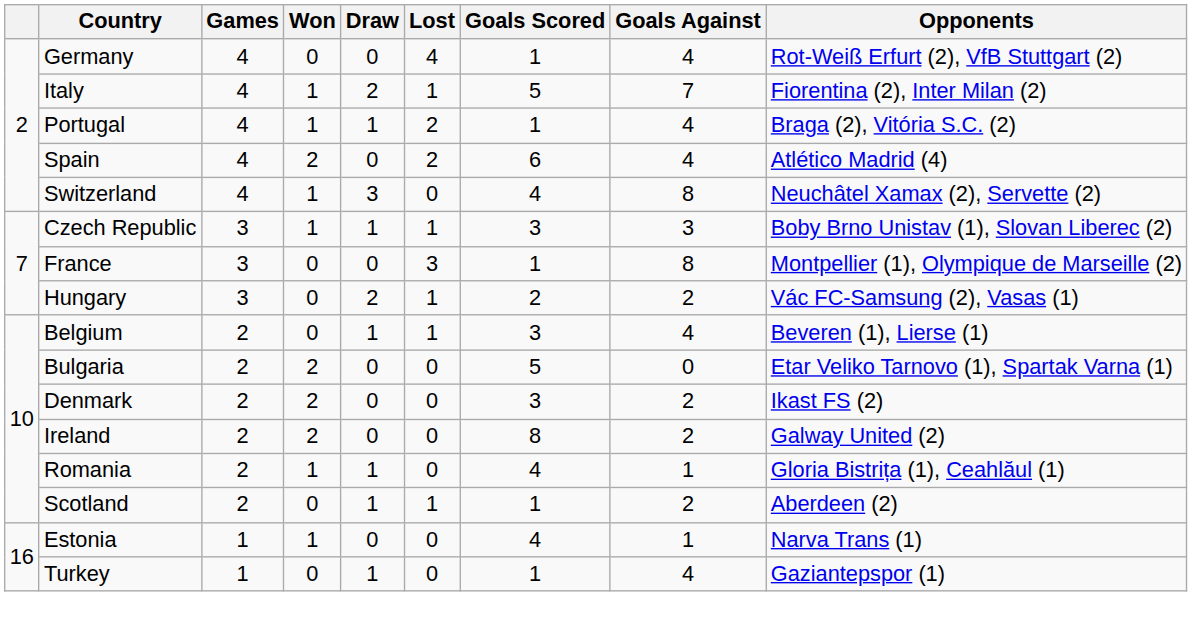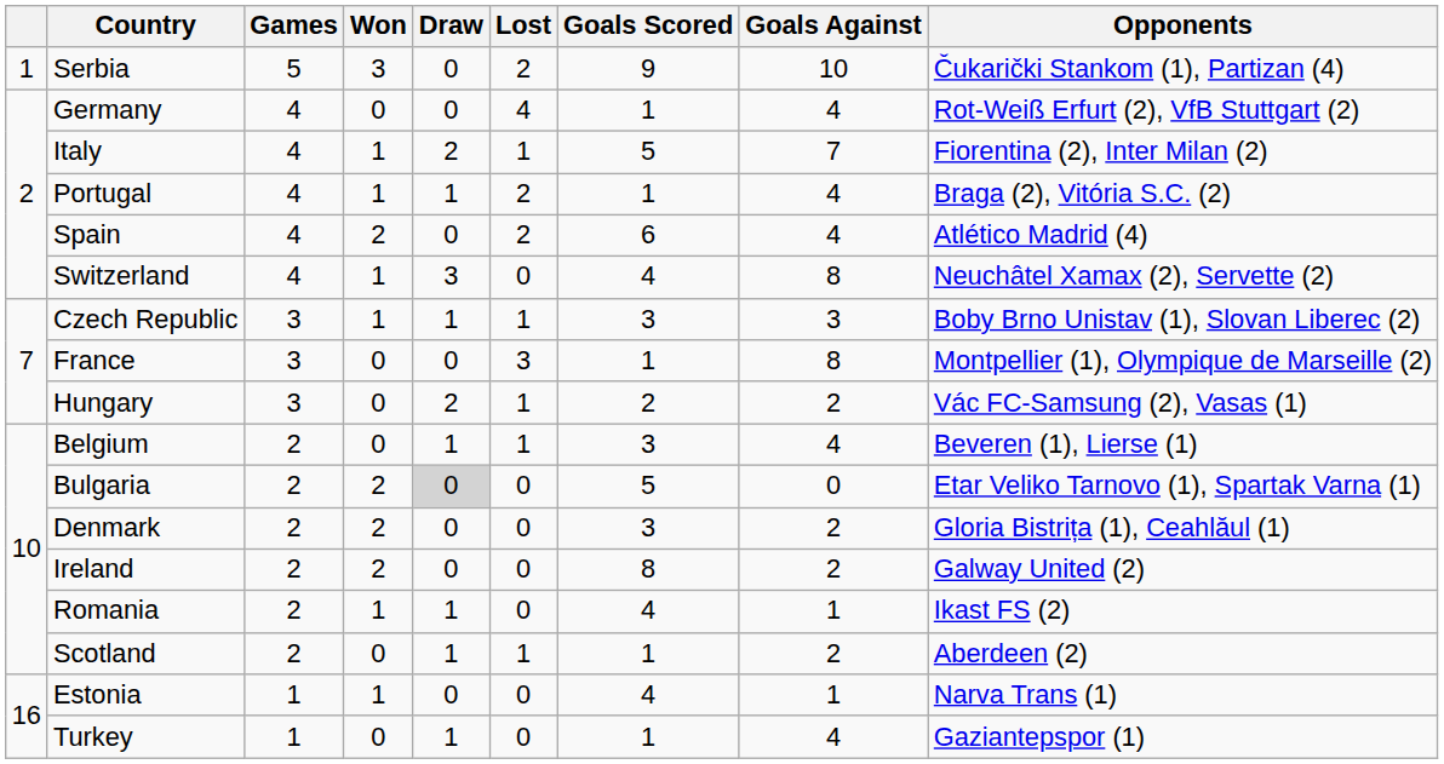 <table class="wikitable sortable" style="text-align: center">
 <tr>
 <th></th>
 <th>Country</th>
 <th>Games</th>
 <th>Won</th>
 <th>Draw</th>
 <th>Lost</th>
 <th>Goals Scored</th>
 <th>Goals Against</th>
 <th>Opponents</th>
+</tr>
+<tr>
+<td>1</td>
+<td align=left> Serbia</td>
+<td>5</td>
+<td>3</td>
+<td>0</td>
+<td>2</td>
+<td>9</td>
+<td>10</td>
+<td align=left><a href='#'>Čukarički Stankom</a> (1), <a href='#'>Partizan</a> (4)</td>
 </tr>
 <tr>
 <td rowspan="5">2</td>
 <td align=left> Germany</td>
 <td>4</td>
 <td>0</td>
 <td>0</td>
 <td>4</td>
 <td>1</td>
 <td>4</td>
 <td align=left><a href='#'>Rot-Weiß Erfurt</a> (2), <a href='#'>VfB Stuttgart</a> (2)</td>
 </tr>
 <tr>
 <td align=left> Italy</td>
 <td>4</td>
 <td>1</td>
 <td>2</td>
 <td>1</td>
 <td>5</td>
 <td>7</td>
 <td align=left><a href='#'>Fiorentina</a> (2), <a href='#'>Inter Milan</a> (2)</td>
 </tr>
 <tr>
 <td align=left> Portugal</td>
 <td>4</td>
 <td>1</td>
 <td>1</td>
 <td>2</td>
 <td>1</td>
 <td>4</td>
 <td align=left><a href='#'>Braga</a> (2), <a href='#'>Vitória S.C.</a> (2)</td>
 </tr>
 <tr>
 <td align=left> Spain</td>
 <td>4</td>
 <td>2</td>
 <td>0</td>
 <td>2</td>
 <td>6</td>
 <td>4</td>
 <td align=left><a href='#'>Atlético Madrid</a> (4)</td>
 </tr>
 <tr>
 <td align=left> Switzerland</td>
 <td>4</td>
 <td>1</td>
 <td>3</td>
 <td>0</td>
 <td>4</td>
 <td>8</td>
 <td align=left><a href='#'>Neuchâtel Xamax</a> (2), <a href='#'>Servette</a> (2)</td>
 </tr>
 <tr>
 <td rowspan="3">7</td>
 <td align=left> Czech Republic</td>
 <td>3</td>
 <td>1</td>
 <td>1</td>
 <td>1</td>
 <td>3</td>
 <td>3</td>
 <td align=left><a href='#'>Boby Brno Unistav</a> (1), <a href='#'>Slovan Liberec</a> (2)</td>
 </tr>
 <tr>
 <td align=left> France</td>
 <td>3</td>
 <td>0</td>
 <td>0</td>
 <td>3</td>
 <td>1</td>
 <td>8</td>
 <td align=left><a href='#'>Montpellier</a> (1), <a href='#'>Olympique de Marseille</a> (2)</td>
 </tr>
 <tr>
 <td align=left> Hungary</td>
 <td>3</td>
 <td>0</td>
 <td>2</td>
 <td>1</td>
 <td>2</td>
 <td>2</td>
 <td align=left><a href='#'>Vác FC-Samsung</a> (2), <a href='#'>Vasas</a> (1)</td>
 </tr>
 <tr>
 <td rowspan="6">10</td>
 <td align=left> Belgium</td>
 <td>2</td>
 <td>0</td>
 <td>1</td>
 <td>1</td>
 <td>3</td>
 <td>4</td>
 <td align=left><a href='#'>Beveren</a> (1), <a href='#'>Lierse</a> (1)</td>
 </tr>
 <tr>
 <td align=left> Bulgaria</td>
 <td>2</td>
 <td>2</td>
-<td>0</td>
+<td style="background: lightgrey;">0</td>
 <td>0</td>
 <td>5</td>
 <td>0</td>
 <td align=left><a href='#'>Etar Veliko Tarnovo</a> (1), <a href='#'>Spartak Varna</a> (1)</td>
 </tr>
 <tr>
 <td align=left> Denmark</td>
 <td>2</td>
 <td>2</td>
 <td>0</td>
 <td>0</td>
 <td>3</td>
 <td>2</td>
-<td align=left><a href='#'>Ikast FS</a> (2)</td>
+<td align=left><a href='#'>Gloria Bistrița</a> (1), <a href='#'>Ceahlăul</a> (1)</td>
 </tr>
 <tr>
 <td align=left> Ireland</td>
 <td>2</td>
 <td>2</td>
 <td>0</td>
 <td>0</td>
 <td>8</td>
 <td>2</td>
 <td align=left><a href='#'>Galway United</a> (2)</td>
 </tr>
 <tr>
 <td align=left> Romania</td>
 <td>2</td>
 <td>1</td>
 <td>1</td>
 <td>0</td>
 <td>4</td>
 <td>1</td>
-<td align=left><a href='#'>Gloria Bistrița</a> (1), <a href='#'>Ceahlăul</a> (1)</td>
+<td align=left><a href='#'>Ikast FS</a> (2)</td>
 </tr>
 <tr>
 <td align=left> Scotland</td>
 <td>2</td>
 <td>0</td>
 <td>1</td>
 <td>1</td>
 <td>1</td>
 <td>2</td>
 <td align=left><a href='#'>Aberdeen</a> (2)</td>
 </tr>
 <tr>
 <td rowspan="2">16</td>
 <td align=left> Estonia</td>
 <td>1</td>
 <td>1</td>
 <td>0</td>
 <td>0</td>
 <td>4</td>
 <td>1</td>
 <td align=left><a href='#'>Narva Trans</a> (1)</td>
 </tr>
 <tr>
 <td align=left> Turkey</td>
 <td>1</td>
 <td>0</td>
 <td>1</td>
 <td>0</td>
 <td>1</td>
 <td>4</td>
 <td align=left><a href='#'>Gaziantepspor</a> (1)</td>
 </tr>
 </table>
